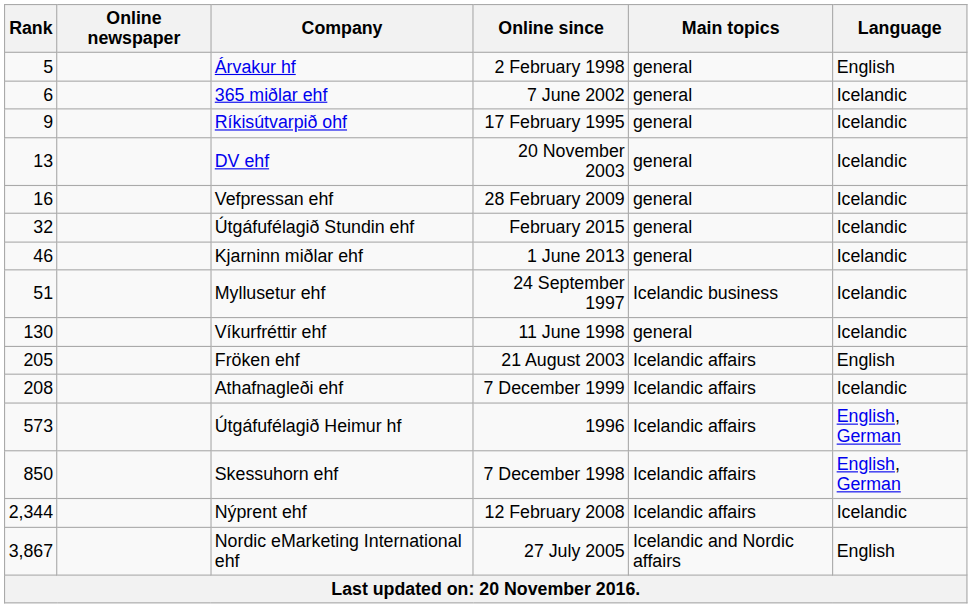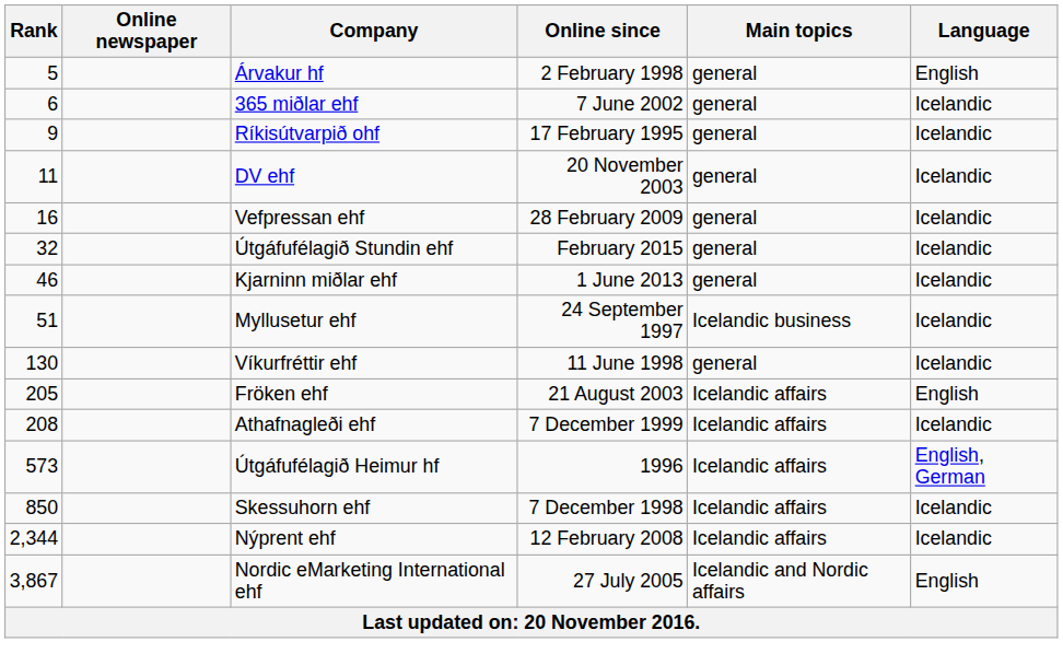 <table class="sortable wikitable">
 <tr>
 <th>Rank</th>
 <th>Online newspaper</th>
 <th>Company</th>
 <th>Online since</th>
 <th>Main topics</th>
 <th>Language</th>
 </tr>
 <tr>
 <td style="text-align: right;">5</td>
 <td></td>
 <td><a href='#'>Árvakur hf</a></td>
 <td style="text-align: right;">2 February 1998</td>
 <td>general</td>
 <td>English</td>
 </tr>
 <tr>
 <td style="text-align: right;">6</td>
 <td></td>
 <td><a href='#'>365 miðlar ehf</a></td>
 <td style="text-align: right;">7 June 2002</td>
 <td>general</td>
 <td>Icelandic</td>
 </tr>
 <tr>
 <td style="text-align: right;">9</td>
 <td></td>
 <td><a href='#'>Ríkisútvarpið ohf</a></td>
 <td style="text-align: right;">17 February 1995</td>
 <td>general</td>
 <td>Icelandic</td>
 </tr>
 <tr>
-<td style="text-align: right;">13</td>
+<td style="text-align: right;">11</td>
 <td></td>
 <td><a href='#'>DV ehf</a></td>
 <td style="text-align: right;">20 November 2003</td>
 <td>general</td>
 <td>Icelandic</td>
 </tr>
 <tr>
 <td style="text-align: right;">16</td>
 <td></td>
 <td>Vefpressan ehf</td>
 <td style="text-align: right;">28 February 2009</td>
 <td>general</td>
 <td>Icelandic</td>
 </tr>
 <tr>
 <td style="text-align: right;">32</td>
 <td></td>
 <td>Útgáfufélagið Stundin ehf</td>
 <td style="text-align: right;">February 2015</td>
 <td>general</td>
 <td>Icelandic</td>
 </tr>
 <tr>
 <td style="text-align: right;">46</td>
 <td></td>
 <td>Kjarninn miðlar ehf</td>
 <td style="text-align: right;">1 June 2013</td>
 <td>general</td>
 <td>Icelandic</td>
 </tr>
 <tr>
 <td style="text-align: right;">51</td>
 <td></td>
 <td>Myllusetur ehf</td>
 <td style="text-align: right;">24 September 1997</td>
 <td>Icelandic business</td>
 <td>Icelandic</td>
 </tr>
 <tr>
 <td style="text-align: right;">130</td>
 <td></td>
 <td>Víkurfréttir ehf</td>
 <td style="text-align: right;">11 June 1998</td>
 <td>general</td>
 <td>Icelandic</td>
 </tr>
 <tr>
 <td style="text-align: right;">205</td>
 <td></td>
 <td>Fröken ehf</td>
 <td style="text-align: right;">21 August 2003</td>
 <td>Icelandic affairs</td>
 <td>English</td>
 </tr>
 <tr>
 <td style="text-align: right;">208</td>
 <td></td>
 <td>Athafnagleði ehf</td>
 <td style="text-align: right;">7 December 1999</td>
 <td>Icelandic affairs</td>
 <td>Icelandic</td>
 </tr>
 <tr>
 <td style="text-align: right;">573</td>
 <td></td>
 <td>Útgáfufélagið Heimur hf</td>
 <td style="text-align: right;">1996</td>
 <td>Icelandic affairs</td>
 <td><a href='#'>English</a>, <a href='#'>German</a></td>
 </tr>
 <tr>
 <td style="text-align: right;">850</td>
 <td></td>
 <td>Skessuhorn ehf</td>
 <td style="text-align: right;">7 December 1998</td>
 <td>Icelandic affairs</td>
-<td><a href='#'>English</a>, <a href='#'>German</a></td>
+<td>Icelandic</td>
 </tr>
 <tr>
 <td style="text-align: right;">2,344</td>
 <td></td>
 <td>Nýprent ehf</td>
 <td style="text-align: right;">12 February 2008</td>
 <td>Icelandic affairs</td>
 <td>Icelandic</td>
 </tr>
 <tr>
 <td style="text-align: right;">3,867</td>
 <td></td>
 <td>Nordic eMarketing International ehf</td>
 <td style="text-align: right;">27 July 2005</td>
 <td>Icelandic and Nordic affairs</td>
 <td>English</td>
 </tr>
 <tr>
 <th colspan="7">Last updated on: 20 November 2016.</th>
 </tr>
 </table>
